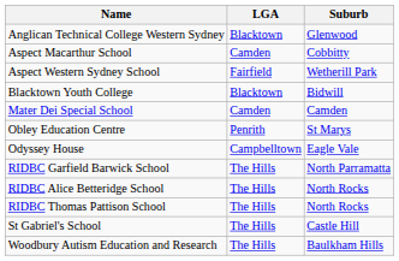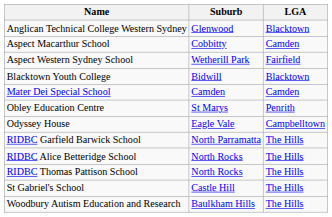 <table class="wikitable sortable">
 <tr>
 <th>Name</th>
+<th>Suburb</th>
 <th>LGA</th>
-<th>Suburb</th>
 </tr>
 <tr>
 <td>Anglican Technical College Western Sydney</td>
+<td><a href='#'>Glenwood</a></td>
 <td><a href='#'>Blacktown</a></td>
-<td><a href='#'>Glenwood</a></td>
 </tr>
 <tr>
 <td>Aspect Macarthur School</td>
+<td><a href='#'>Cobbitty</a></td>
 <td><a href='#'>Camden</a></td>
-<td><a href='#'>Cobbitty</a></td>
 </tr>
 <tr>
 <td>Aspect Western Sydney School</td>
+<td><a href='#'>Wetherill Park</a></td>
 <td><a href='#'>Fairfield</a></td>
-<td><a href='#'>Wetherill Park</a></td>
 </tr>
 <tr>
 <td>Blacktown Youth College</td>
+<td><a href='#'>Bidwill</a></td>
 <td><a href='#'>Blacktown</a></td>
-<td><a href='#'>Bidwill</a></td>
 </tr>
 <tr>
 <td><a href='#'>Mater Dei Special School</a></td>
 <td><a href='#'>Camden</a></td>
 <td><a href='#'>Camden</a></td>
 </tr>
 <tr>
 <td>Obley Education Centre</td>
+<td><a href='#'>St Marys</a></td>
 <td><a href='#'>Penrith</a></td>
-<td><a href='#'>St Marys</a></td>
 </tr>
 <tr>
 <td>Odyssey House</td>
+<td><a href='#'>Eagle Vale</a></td>
 <td><a href='#'>Campbelltown</a></td>
-<td><a href='#'>Eagle Vale</a></td>
 </tr>
 <tr>
 <td><a href='#'>RIDBC</a> Garfield Barwick School</td>
+<td><a href='#'>North Parramatta</a></td>
 <td><a href='#'>The Hills</a></td>
-<td><a href='#'>North Parramatta</a></td>
 </tr>
 <tr>
 <td><a href='#'>RIDBC</a> Alice Betteridge School</td>
+<td><a href='#'>North Rocks</a></td>
 <td><a href='#'>The Hills</a></td>
-<td><a href='#'>North Rocks</a></td>
 </tr>
 <tr>
 <td><a href='#'>RIDBC</a> Thomas Pattison School</td>
+<td><a href='#'>North Rocks</a></td>
 <td><a href='#'>The Hills</a></td>
-<td><a href='#'>North Rocks</a></td>
 </tr>
 <tr>
 <td>St Gabriel's School</td>
+<td><a href='#'>Castle Hill</a></td>
 <td><a href='#'>The Hills</a></td>
-<td><a href='#'>Castle Hill</a></td>
 </tr>
 <tr>
 <td>Woodbury Autism Education and Research</td>
+<td><a href='#'>Baulkham Hills</a></td>
 <td><a href='#'>The Hills</a></td>
-<td><a href='#'>Baulkham Hills</a></td>
 </tr>
 </table>
